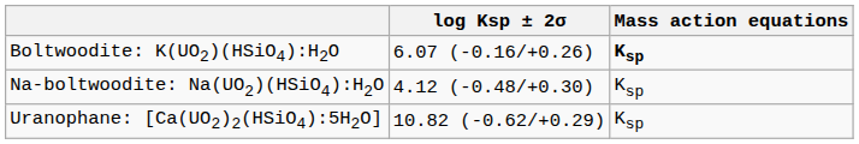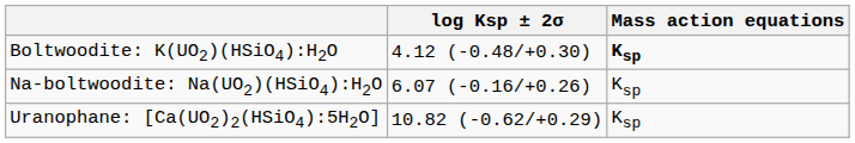 <table class="wikitable">
 <tr>
 <th></th>
 <th>log Ksp ± 2σ</th>
 <th>Mass action equations</th>
 </tr>
 <tr>
 <td>Boltwoodite: K(UO<sub>2</sub>)(HSiO<sub>4</sub>):H<sub>2</sub>O</td>
-<td>6.07 (-0.16/+0.26)</td>
+<td>4.12 (-0.48/+0.30)</td>
 <td><strong>K<sub>sp</sub></strong></td>
 </tr>
 <tr>
 <td>Na-boltwoodite: Na(UO<sub>2</sub>)(HSiO<sub>4</sub>):H<sub>2</sub>O</td>
-<td>4.12 (-0.48/+0.30)</td>
+<td>6.07 (-0.16/+0.26)</td>
 <td>K<sub>sp</sub></td>
 </tr>
 <tr>
 <td>Uranophane: [Ca(UO<sub>2</sub>)<sub>2</sub>(HSiO<sub>4</sub>):5H<sub>2</sub>O]</td>
 <td>10.82 (-0.62/+0.29)</td>
 <td>K<sub>sp</sub></td>
 </tr>
 </table>
